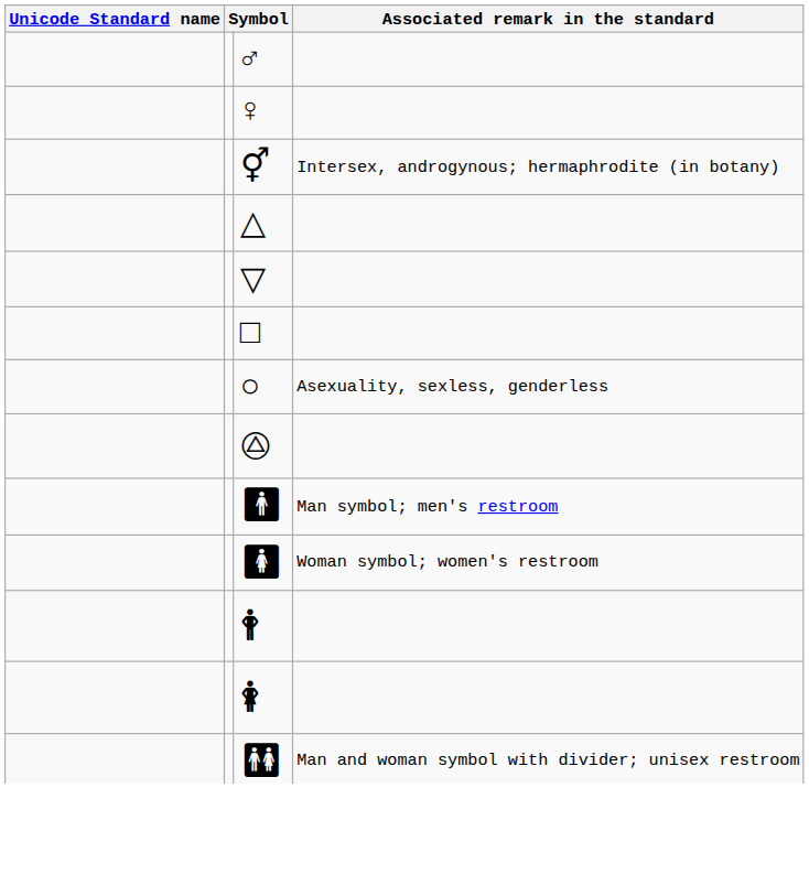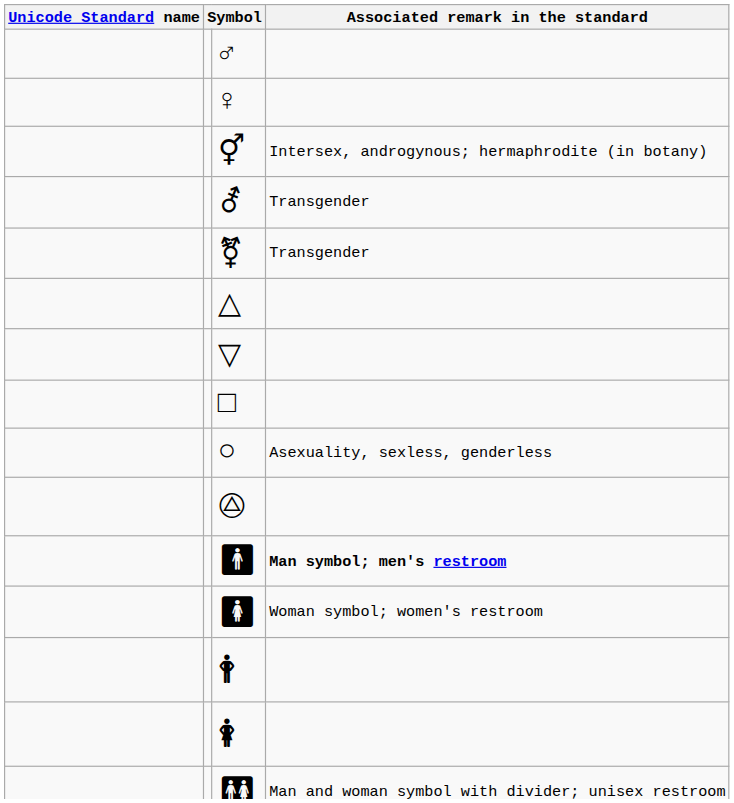 <table class="wikitable sortable">
 <tr>
 <th><a href='#'>Unicode Standard</a> name</th>
 <th colspan=2>Symbol</th>
 <th>Associated remark in the standard</th>
 </tr>
 <tr>
 <td></td>
 <td></td>
 <td style="font-size: 200%;">♂</td>
 <td></td>
 </tr>
 <tr>
 <td></td>
 <td></td>
 <td style="font-size: 200%;">♀</td>
 <td></td>
 </tr>
 <tr>
 <td></td>
 <td></td>
 <td style="font-size: 200%;">⚥</td>
 <td>Intersex, androgynous; hermaphrodite (in botany) </td>
+</tr>
+<tr>
+<td></td>
+<td></td>
+<td style="font-size: 200%;">⚦</td>
+<td>Transgender</td>
+</tr>
+<tr>
+<td></td>
+<td></td>
+<td style="font-size: 200%;">⚧</td>
+<td>Transgender</td>
 </tr>
 <tr>
 <td></td>
 <td></td>
 <td style="font-size: 200%;">△</td>
 <td></td>
 </tr>
 <tr>
 <td></td>
 <td></td>
 <td style="font-size: 200%;">▽</td>
 <td></td>
 </tr>
 <tr>
 <td></td>
 <td></td>
 <td style="font-size: 200%;">□</td>
 <td></td>
 </tr>
 <tr>
 <td></td>
 <td></td>
 <td style="font-size: 200%;">○</td>
 <td>Asexuality, sexless, genderless</td>
 </tr>
 <tr>
 <td></td>
 <td></td>
 <td style="font-size: 200%;">🟕</td>
 <td></td>
 </tr>
 <tr>
 <td></td>
 <td></td>
 <td style="font-size: 200%;">🚹&#xFE0E;</td>
-<td>Man symbol; men's <a href='#'>restroom</a></td>
+<td><strong>Man symbol; men's <a href='#'>restroom</a></strong></td>
 </tr>
 <tr>
 <td></td>
 <td></td>
 <td style="font-size: 200%;">🚺&#xFE0E;</td>
 <td>Woman symbol; women's restroom</td>
 </tr>
 <tr>
 <td></td>
 <td></td>
 <td style="font-size: 200%;">🛉&#xFE0E;</td>
 <td></td>
 </tr>
 <tr>
 <td></td>
 <td></td>
 <td style="font-size: 200%;">🛊&#xFE0E;</td>
 <td></td>
 </tr>
 <tr>
 <td></td>
 <td></td>
 <td style="font-size: 200%;">🚻&#xFE0E;</td>
 <td>Man and woman symbol with divider; unisex restroom</td>
 </tr>
 </table>
